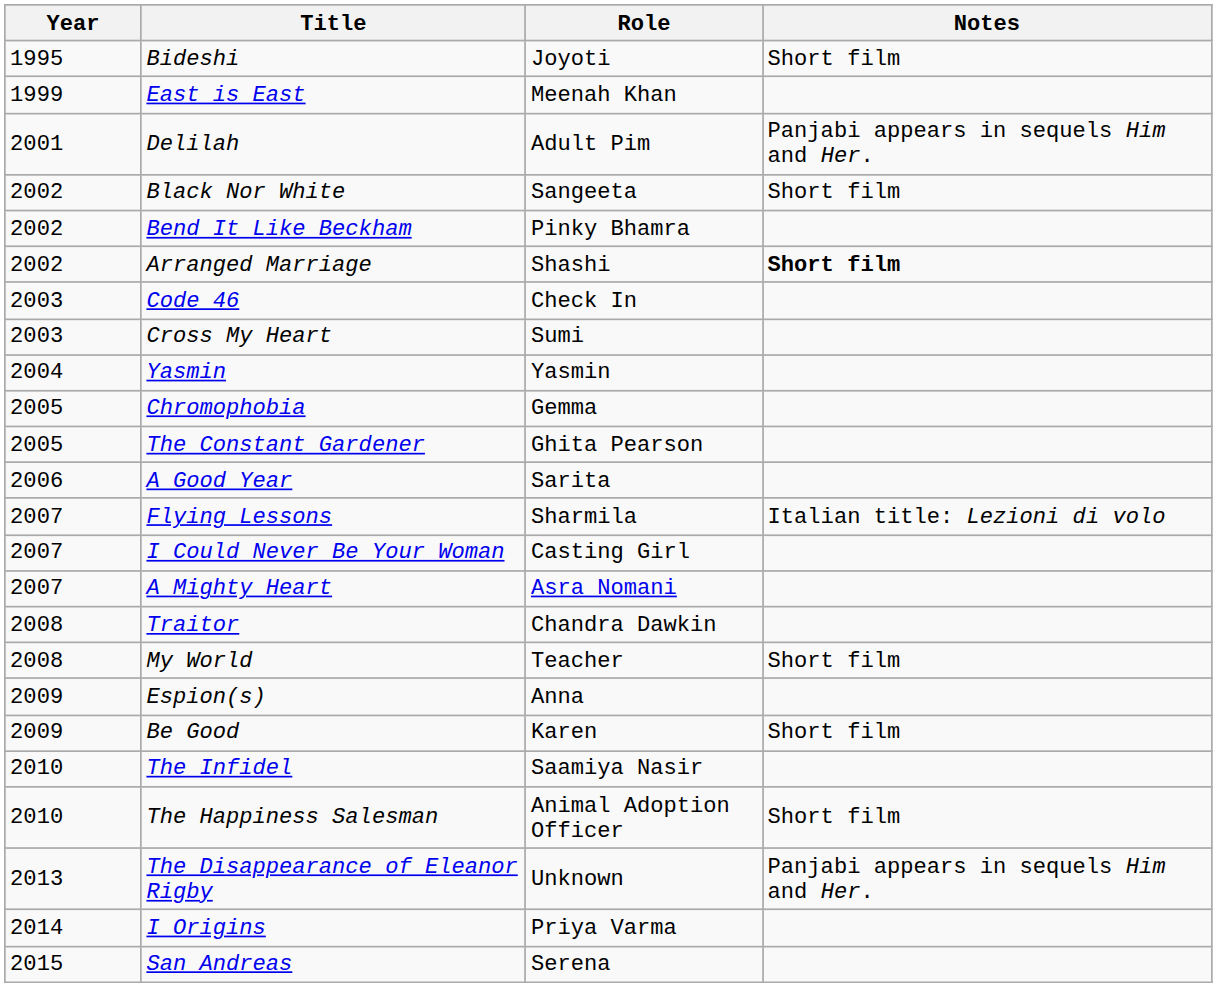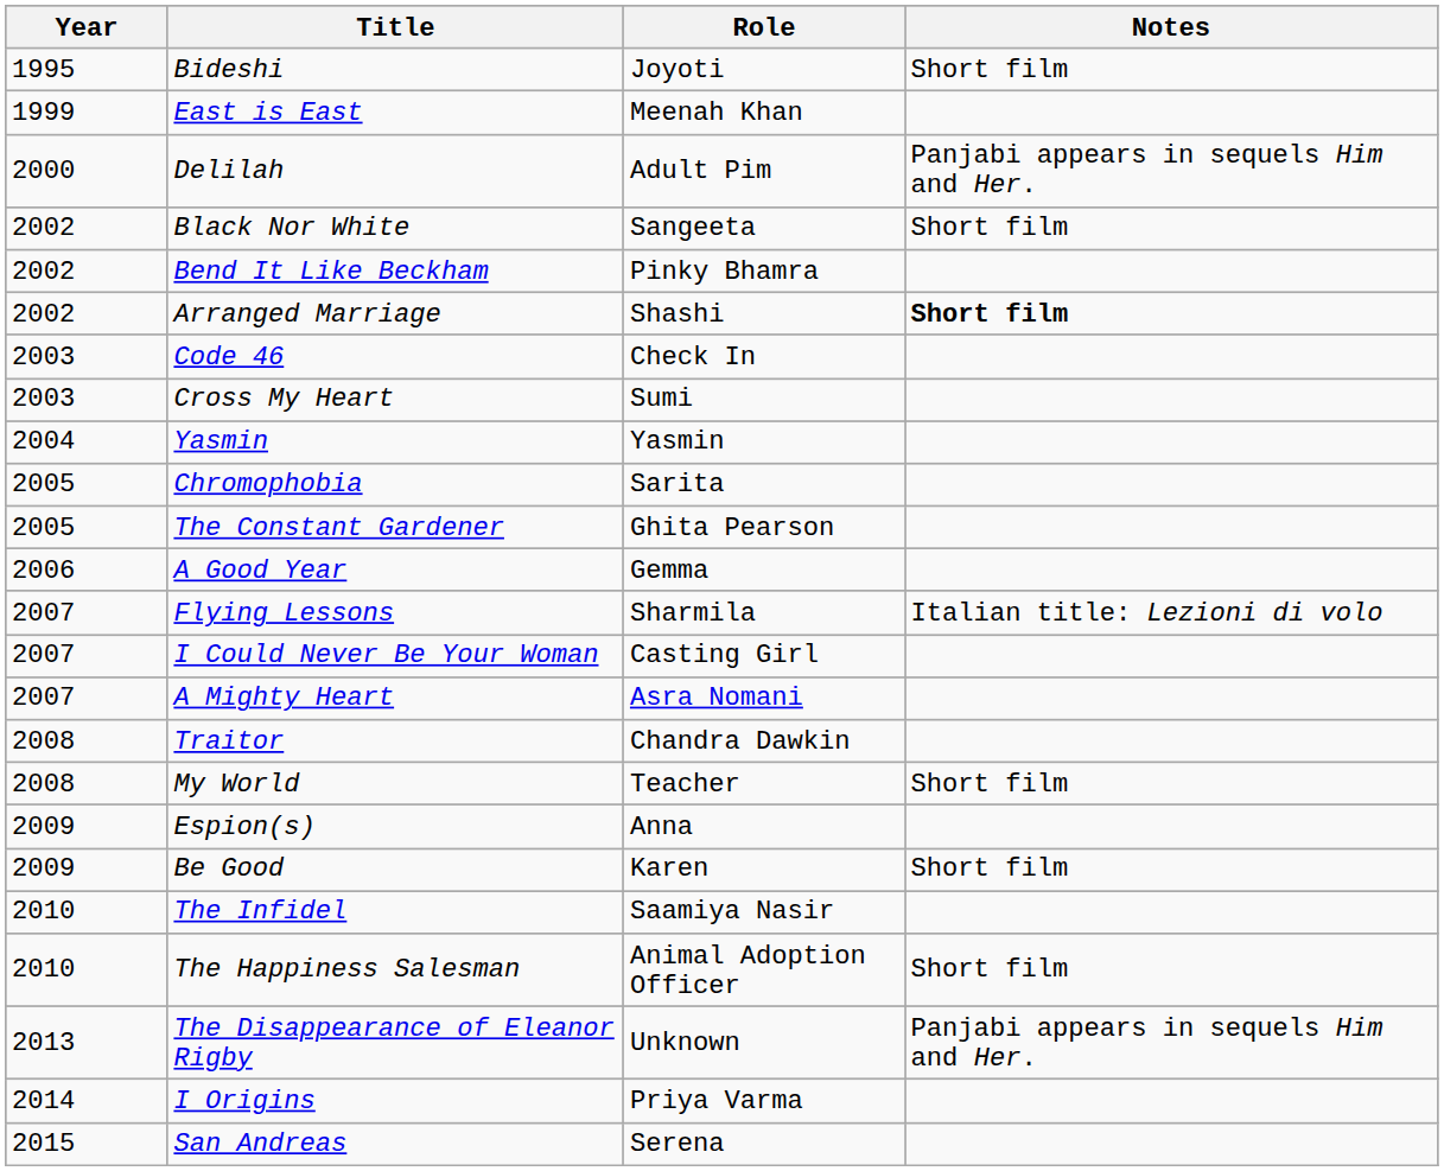 <table class="wikitable sortable">
 <tr>
 <th width=74>Year</th>
 <th width=220>Title</th>
 <th width=133>Role</th>
 <th width=258 class=unsortable>Notes</th>
 </tr>
 <tr>
 <td>1995</td>
 <td><em>Bideshi</em></td>
 <td>Joyoti</td>
 <td>Short film</td>
 </tr>
 <tr>
 <td>1999</td>
 <td><em><a href='#'>East is East</a></em></td>
 <td>Meenah Khan</td>
 <td></td>
 </tr>
 <tr>
-<td>2001</td>
+<td>2000</td>
 <td><em>Delilah</em></td>
 <td>Adult Pim</td>
 <td>Panjabi appears in sequels <em>Him</em> and <em>Her</em>.</td>
 </tr>
 <tr>
 <td>2002</td>
 <td><em>Black Nor White</em></td>
 <td>Sangeeta</td>
 <td>Short film</td>
 </tr>
 <tr>
 <td>2002</td>
 <td><em><a href='#'>Bend It Like Beckham</a></em></td>
 <td>Pinky Bhamra</td>
 <td></td>
 </tr>
 <tr>
 <td>2002</td>
 <td><em>Arranged Marriage</em></td>
 <td>Shashi</td>
 <td><strong>Short film</strong></td>
 </tr>
 <tr>
 <td>2003</td>
 <td><em><a href='#'>Code 46</a></em></td>
 <td>Check In</td>
 <td></td>
 </tr>
 <tr>
 <td>2003</td>
 <td><em>Cross My Heart</em></td>
 <td>Sumi</td>
 <td></td>
 </tr>
 <tr>
 <td>2004</td>
 <td><em><a href='#'>Yasmin</a></em></td>
 <td>Yasmin</td>
 <td></td>
 </tr>
 <tr>
 <td>2005</td>
 <td><em><a href='#'>Chromophobia</a></em></td>
-<td>Gemma</td>
+<td>Sarita</td>
 <td></td>
 </tr>
 <tr>
 <td>2005</td>
 <td><em><a href='#'>The Constant Gardener</a></em></td>
 <td>Ghita Pearson</td>
 <td></td>
 </tr>
 <tr>
 <td>2006</td>
 <td><em><a href='#'>A Good Year</a></em></td>
-<td>Sarita</td>
+<td>Gemma</td>
 <td></td>
 </tr>
 <tr>
 <td>2007</td>
 <td><em><a href='#'>Flying Lessons</a></em></td>
 <td>Sharmila</td>
 <td>Italian title: <em>Lezioni di volo</em></td>
 </tr>
 <tr>
 <td>2007</td>
 <td><em><a href='#'>I Could Never Be Your Woman</a></em></td>
 <td>Casting Girl</td>
 <td></td>
 </tr>
 <tr>
 <td>2007</td>
 <td><em><a href='#'>A Mighty Heart</a></em></td>
 <td><a href='#'>Asra Nomani</a></td>
 <td></td>
 </tr>
 <tr>
 <td>2008</td>
 <td><em><a href='#'>Traitor</a></em></td>
 <td>Chandra Dawkin</td>
 <td></td>
 </tr>
 <tr>
 <td>2008</td>
 <td><em>My World</em></td>
 <td>Teacher</td>
 <td>Short film</td>
 </tr>
 <tr>
 <td>2009</td>
 <td><em>Espion(s)</em></td>
 <td>Anna</td>
 <td></td>
 </tr>
 <tr>
 <td>2009</td>
 <td><em>Be Good</em></td>
 <td>Karen</td>
 <td>Short film</td>
 </tr>
 <tr>
 <td>2010</td>
 <td><em><a href='#'>The Infidel</a></em></td>
 <td>Saamiya Nasir</td>
 <td></td>
 </tr>
 <tr>
 <td>2010</td>
 <td><em>The Happiness Salesman</em></td>
 <td>Animal Adoption Officer</td>
 <td>Short film</td>
 </tr>
 <tr>
 <td>2013</td>
 <td><em><a href='#'>The Disappearance of Eleanor Rigby</a></em></td>
 <td>Unknown</td>
 <td>Panjabi appears in sequels <em>Him</em> and <em>Her</em>.</td>
 </tr>
 <tr>
 <td>2014</td>
 <td><em><a href='#'>I Origins</a></em></td>
 <td>Priya Varma</td>
 <td></td>
 </tr>
 <tr>
 <td>2015</td>
 <td><em><a href='#'>San Andreas</a></em></td>
 <td>Serena</td>
 <td></td>
 </tr>
 </table>
